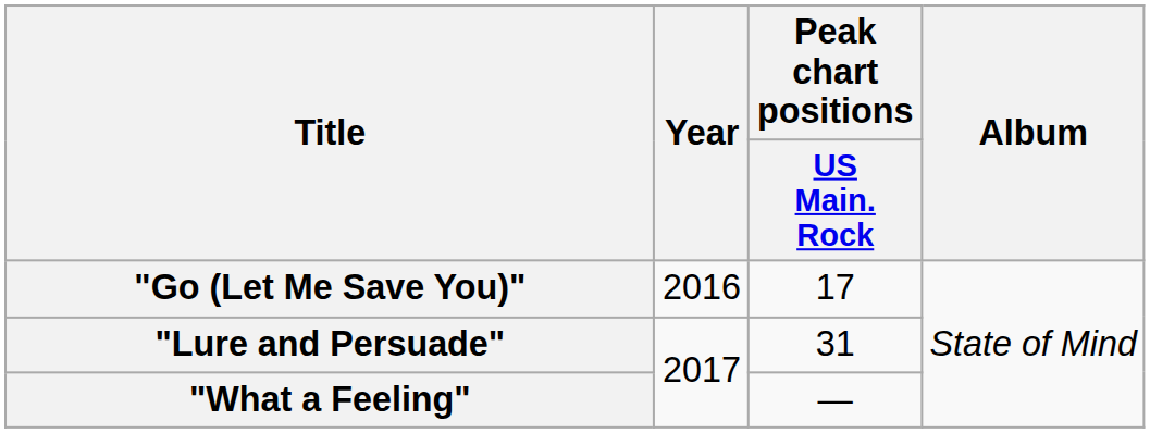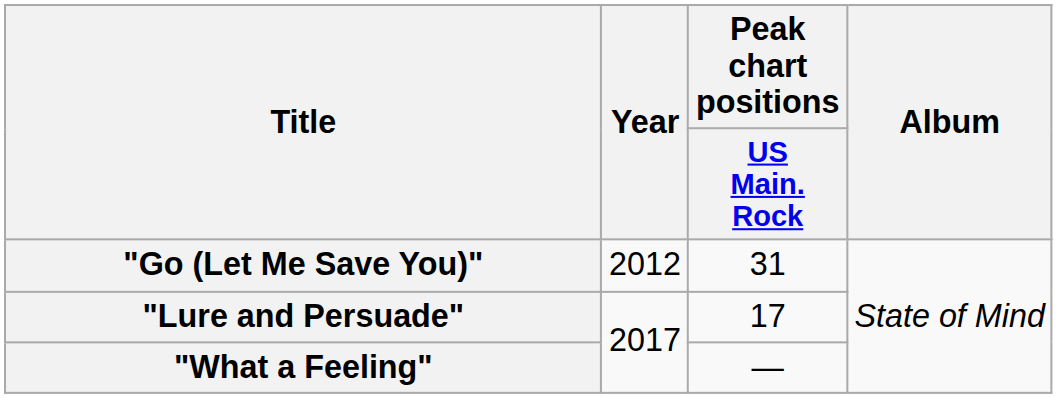 <table class="wikitable plainrowheaders" style="text-align:center;">
 <tr>
 <th scope="col" rowspan="2" style="width:18em;">Title</th>
 <th scope="col" rowspan="2">Year</th>
 <th scope="col" colspan="1">Peak chart positions</th>
 <th scope="col" rowspan="2">Album</th>
 </tr>
 <tr>
 <th scope="col" style="width:3em;font-size:90%;"><a href='#'>US<br>Main.<br>Rock</a><br></th>
 </tr>
 <tr>
 <th scope="row">"Go (Let Me Save You)"<br></th>
-<td rowspan="1">2016</td>
-<td>17</td>
+<td rowspan="1">2012</td>
+<td>31</td>
 <td rowspan="3"><em>State of Mind</em></td>
 </tr>
 <tr>
 <th scope="row">"Lure and Persuade"<br></th>
 <td rowspan="2">2017</td>
-<td>31</td>
+<td>17</td>
 </tr>
 <tr>
 <th scope="row">"What a Feeling"<br></th>
 <td>—</td>
 </tr>
 </table>
